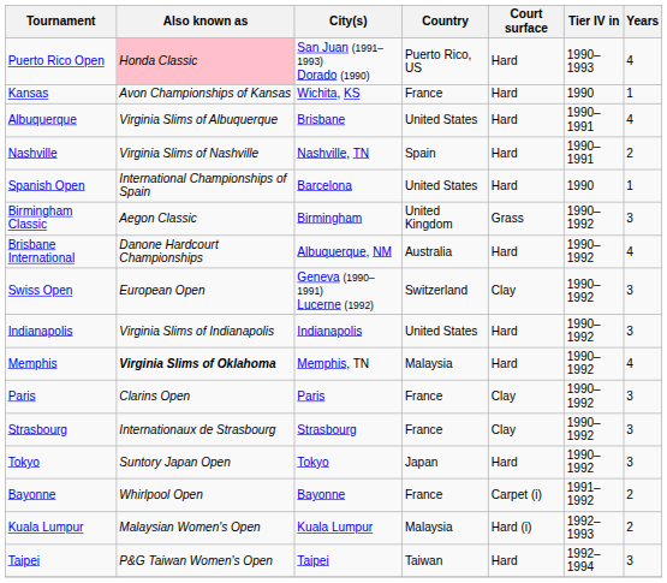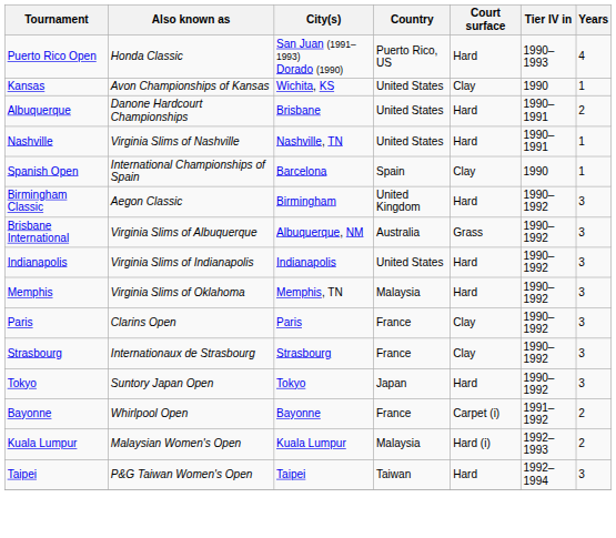 <table class="sortable wikitable">
 <tr>
 <th>Tournament</th>
 <th>Also known as</th>
 <th>City(s)</th>
 <th>Country</th>
 <th>Court surface</th>
 <th>Tier IV in</th>
 <th>Years</th>
 </tr>
 <tr>
 <td><a href='#'>Puerto Rico Open</a></td>
-<td style="background: pink;"><em>Honda Classic</em></td>
+<td><em>Honda Classic</em></td>
 <td><a href='#'>San Juan</a> <small>(1991–1993)</small><br><a href='#'>Dorado</a> <small>(1990)</small></td>
 <td>Puerto Rico, US</td>
 <td>Hard</td>
 <td>1990–1993</td>
 <td>4</td>
 </tr>
 <tr>
 <td><a href='#'>Kansas</a></td>
 <td><em>Avon Championships of Kansas</em></td>
 <td><a href='#'>Wichita</a>, <a href='#'>KS</a></td>
-<td>France</td>
-<td>Hard</td>
+<td>United States</td>
+<td>Clay</td>
 <td>1990</td>
 <td>1</td>
 </tr>
 <tr>
 <td><a href='#'>Albuquerque</a></td>
-<td><em>Virginia Slims of Albuquerque</em></td>
+<td><em>Danone Hardcourt Championships</em></td>
 <td><a href='#'>Brisbane</a></td>
 <td>United States</td>
 <td>Hard</td>
 <td>1990–1991</td>
-<td>4</td>
+<td>2</td>
 </tr>
 <tr>
 <td><a href='#'>Nashville</a></td>
 <td><em>Virginia Slims of Nashville</em></td>
 <td><a href='#'>Nashville</a>, <a href='#'>TN</a></td>
-<td>Spain</td>
+<td>United States</td>
 <td>Hard</td>
 <td>1990–1991</td>
-<td>2</td>
+<td>1</td>
 </tr>
 <tr>
 <td><a href='#'>Spanish Open</a></td>
 <td><em>International Championships of Spain</em></td>
 <td><a href='#'>Barcelona</a></td>
-<td>United States</td>
-<td>Hard</td>
+<td>Spain</td>
+<td>Clay</td>
 <td>1990</td>
 <td>1</td>
 </tr>
 <tr>
 <td><a href='#'>Birmingham Classic</a></td>
 <td><em>Aegon Classic</em></td>
 <td><a href='#'>Birmingham</a></td>
 <td>United Kingdom</td>
-<td>Grass</td>
+<td>Hard</td>
 <td>1990–1992</td>
 <td>3</td>
 </tr>
 <tr>
 <td><a href='#'>Brisbane International</a></td>
-<td><em>Danone Hardcourt Championships</em></td>
+<td><em>Virginia Slims of Albuquerque</em></td>
 <td><a href='#'>Albuquerque</a>, <a href='#'>NM</a></td>
 <td>Australia</td>
-<td>Hard</td>
-<td>1990–1992</td>
-<td>4</td>
-</tr>
-<tr>
-<td><a href='#'>Swiss Open</a></td>
-<td><em>European Open</em></td>
-<td><a href='#'>Geneva</a> <small>(1990–1991)</small><br><a href='#'>Lucerne</a> <small>(1992)</small></td>
-<td>Switzerland</td>
-<td>Clay</td>
+<td>Grass</td>
 <td>1990–1992</td>
 <td>3</td>
 </tr>
 <tr>
 <td><a href='#'>Indianapolis</a></td>
 <td><em>Virginia Slims of Indianapolis</em></td>
 <td><a href='#'>Indianapolis</a></td>
 <td>United States</td>
 <td>Hard</td>
 <td>1990–1992</td>
 <td>3</td>
 </tr>
 <tr>
 <td><a href='#'>Memphis</a></td>
-<td><strong><em>Virginia Slims of Oklahoma</em></strong></td>
+<td><em>Virginia Slims of Oklahoma</em></td>
 <td><a href='#'>Memphis</a>, TN</td>
 <td>Malaysia</td>
 <td>Hard</td>
 <td>1990–1992</td>
-<td>4</td>
+<td>3</td>
 </tr>
 <tr>
 <td><a href='#'>Paris</a></td>
 <td><em>Clarins Open</em></td>
 <td><a href='#'>Paris</a></td>
 <td>France</td>
 <td>Clay</td>
 <td>1990–1992</td>
 <td>3</td>
 </tr>
 <tr>
 <td><a href='#'>Strasbourg</a></td>
 <td><em>Internationaux de Strasbourg</em></td>
 <td><a href='#'>Strasbourg</a></td>
 <td>France</td>
 <td>Clay</td>
 <td>1990–1992</td>
 <td>3</td>
 </tr>
 <tr>
 <td><a href='#'>Tokyo</a></td>
 <td><em>Suntory Japan Open</em></td>
 <td><a href='#'>Tokyo</a></td>
 <td>Japan</td>
 <td>Hard</td>
 <td>1990–1992</td>
 <td>3</td>
 </tr>
 <tr>
 <td><a href='#'>Bayonne</a></td>
 <td><em> Whirlpool Open</em></td>
 <td><a href='#'>Bayonne</a></td>
 <td>France</td>
 <td>Carpet (i)</td>
 <td>1991–1992</td>
 <td>2</td>
 </tr>
 <tr>
 <td><a href='#'>Kuala Lumpur</a></td>
 <td><em>Malaysian Women's Open</em></td>
 <td><a href='#'>Kuala Lumpur</a></td>
 <td>Malaysia</td>
 <td>Hard (i)</td>
 <td>1992–1993</td>
 <td>2</td>
 </tr>
 <tr>
 <td><a href='#'>Taipei</a></td>
 <td><em>P&G Taiwan Women's Open</em></td>
 <td><a href='#'>Taipei</a></td>
 <td>Taiwan</td>
 <td>Hard</td>
 <td>1992–1994</td>
 <td>3</td>
 </tr>
 <tr>
 </tr>
 </table>
